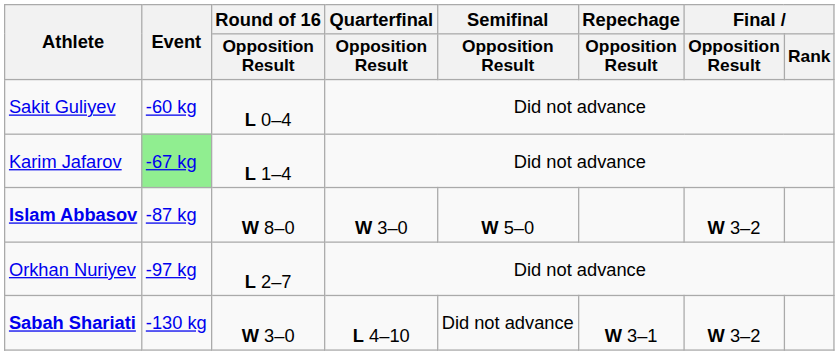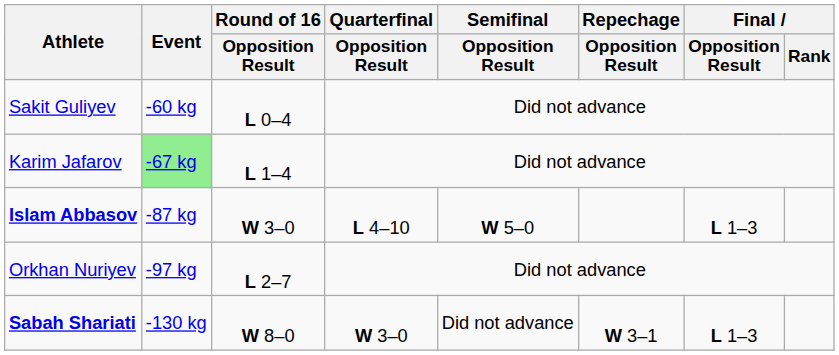 <table class="wikitable" style="font-size:90%">
 <tr>
 <th rowspan="2">Athlete</th>
 <th rowspan="2">Event</th>
 <th>Round of 16</th>
 <th>Quarterfinal</th>
 <th>Semifinal</th>
 <th>Repechage</th>
 <th colspan=2>Final / </th>
 </tr>
 <tr style="font-size: 95%">
 <th>Opposition<br>Result</th>
 <th>Opposition<br>Result</th>
 <th>Opposition<br>Result</th>
 <th>Opposition<br>Result</th>
 <th>Opposition<br>Result</th>
 <th>Rank</th>
 </tr>
 <tr align=center>
 <td align=left><a href='#'>Sakit Guliyev</a></td>
 <td align=left><a href='#'>-60 kg</a></td>
 <td><br><strong>L</strong> 0–4 <sup></sup></td>
 <td colspan=5>Did not advance</td>
 </tr>
 <tr align=center>
 <td align=left><a href='#'>Karim Jafarov</a></td>
 <td align=left style="background: lightgreen;"><a href='#'>-67 kg</a></td>
 <td><br><strong>L</strong> 1–4 <sup></sup></td>
 <td colspan=5>Did not advance</td>
 </tr>
 <tr align=center>
 <td align=left><strong><a href='#'>Islam Abbasov</a></strong></td>
 <td align=left><a href='#'>-87 kg</a></td>
-<td><br><strong>W</strong> 8–0 <sup></sup></td>
 <td><br><strong>W</strong> 3–0 <sup></sup></td>
+<td><br><strong>L</strong> 4–10 <sup></sup></td>
 <td><br><strong>W</strong> 5–0 <sup></sup></td>
 <td></td>
-<td><br><strong>W</strong> 3–2 <sup></sup></td>
+<td><br><strong>L</strong> 1–3 <sup></sup></td>
 <td></td>
 </tr>
 <tr align=center>
 <td align=left><a href='#'>Orkhan Nuriyev</a></td>
 <td align=left><a href='#'>-97 kg</a></td>
 <td><br><strong>L</strong> 2–7 <sup></sup></td>
 <td colspan=5>Did not advance</td>
 </tr>
 <tr align=center>
 <td align=left><strong><a href='#'>Sabah Shariati</a></strong></td>
 <td align=left><a href='#'>-130 kg</a></td>
+<td><br><strong>W</strong> 8–0 <sup></sup></td>
 <td><br><strong>W</strong> 3–0 <sup></sup></td>
-<td><br><strong>L</strong> 4–10 <sup></sup></td>
 <td>Did not advance</td>
 <td><br><strong>W</strong> 3–1 <sup></sup></td>
-<td><br><strong>W</strong> 3–2 <sup></sup></td>
+<td><br><strong>L</strong> 1–3 <sup></sup></td>
 <td></td>
 </tr>
 </table>
